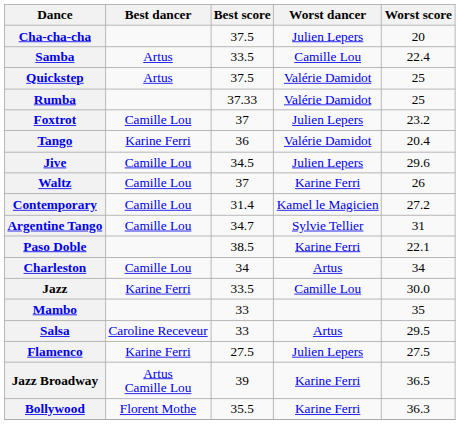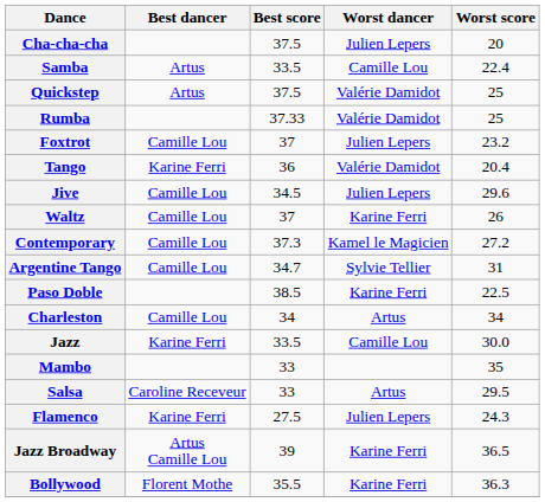 <table class="wikitable sortable" style="text-align:center;">
 <tr>
 <th>Dance</th>
 <th class="sortable">Best dancer</th>
 <th>Best score</th>
 <th class="sortable">Worst dancer</th>
 <th>Worst score</th>
 </tr>
 <tr>
 <th><a href='#'>Cha-cha-cha</a></th>
 <td></td>
 <td>37.5</td>
 <td><a href='#'>Julien Lepers</a></td>
 <td>20</td>
 </tr>
 <tr>
 <th><a href='#'>Samba</a></th>
 <td><a href='#'>Artus</a></td>
 <td>33.5</td>
 <td><a href='#'>Camille Lou</a></td>
 <td>22.4</td>
 </tr>
 <tr>
 <th><a href='#'>Quickstep</a></th>
 <td><a href='#'>Artus</a></td>
 <td>37.5</td>
 <td><a href='#'>Valérie Damidot</a></td>
 <td>25</td>
 </tr>
 <tr>
 <th><a href='#'>Rumba</a></th>
 <td></td>
 <td>37.33</td>
 <td><a href='#'>Valérie Damidot</a></td>
 <td>25</td>
 </tr>
 <tr>
 <th><a href='#'>Foxtrot</a></th>
 <td><a href='#'>Camille Lou</a></td>
 <td>37</td>
 <td><a href='#'>Julien Lepers</a></td>
 <td>23.2</td>
 </tr>
 <tr>
 <th><a href='#'>Tango</a></th>
 <td><a href='#'>Karine Ferri</a></td>
 <td>36</td>
 <td><a href='#'>Valérie Damidot</a></td>
 <td>20.4</td>
 </tr>
 <tr>
 <th><a href='#'>Jive</a></th>
 <td><a href='#'>Camille Lou</a></td>
 <td>34.5</td>
 <td><a href='#'>Julien Lepers</a></td>
 <td>29.6</td>
 </tr>
 <tr>
 <th><a href='#'>Waltz</a></th>
 <td><a href='#'>Camille Lou</a></td>
 <td>37</td>
 <td><a href='#'>Karine Ferri</a></td>
 <td>26</td>
 </tr>
 <tr>
 <th><a href='#'>Contemporary</a></th>
 <td><a href='#'>Camille Lou</a></td>
-<td>31.4</td>
+<td>37.3</td>
 <td><a href='#'>Kamel le Magicien</a></td>
 <td>27.2</td>
 </tr>
 <tr>
 <th><a href='#'>Argentine Tango</a></th>
 <td><a href='#'>Camille Lou</a></td>
 <td>34.7</td>
 <td><a href='#'>Sylvie Tellier</a></td>
 <td>31</td>
 </tr>
 <tr>
 <th><a href='#'>Paso Doble</a></th>
 <td></td>
 <td>38.5</td>
 <td><a href='#'>Karine Ferri</a></td>
-<td>22.1</td>
+<td>22.5</td>
 </tr>
 <tr>
 <th><a href='#'>Charleston</a></th>
 <td><a href='#'>Camille Lou</a></td>
 <td>34</td>
 <td><a href='#'>Artus</a></td>
 <td>34</td>
 </tr>
 <tr>
 <th>Jazz</th>
 <td><a href='#'>Karine Ferri</a></td>
 <td>33.5</td>
 <td><a href='#'>Camille Lou</a></td>
 <td>30.0</td>
 </tr>
 <tr>
 <th><a href='#'>Mambo</a></th>
 <td></td>
 <td>33</td>
 <td></td>
 <td>35</td>
 </tr>
 <tr>
 <th><a href='#'>Salsa</a></th>
 <td><a href='#'>Caroline Receveur</a></td>
 <td>33</td>
 <td><a href='#'>Artus</a></td>
 <td>29.5</td>
 </tr>
 <tr>
 <th><a href='#'>Flamenco</a></th>
 <td><a href='#'>Karine Ferri</a></td>
 <td>27.5</td>
 <td><a href='#'>Julien Lepers</a></td>
-<td>27.5</td>
+<td>24.3</td>
 </tr>
 <tr>
 <th>Jazz Broadway</th>
 <td><a href='#'>Artus</a><br><a href='#'>Camille Lou</a></td>
 <td>39</td>
 <td><a href='#'>Karine Ferri</a></td>
 <td>36.5</td>
 </tr>
 <tr>
 <th><a href='#'>Bollywood</a></th>
 <td><a href='#'>Florent Mothe</a></td>
 <td>35.5</td>
 <td><a href='#'>Karine Ferri</a></td>
 <td>36.3</td>
 </tr>
 <tr>
 </tr>
 </table>
